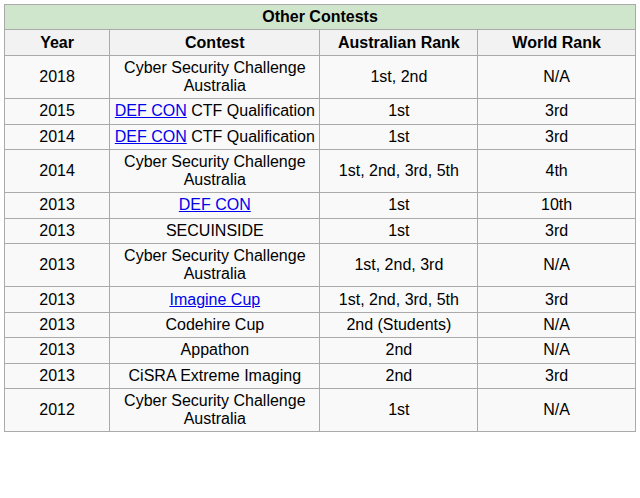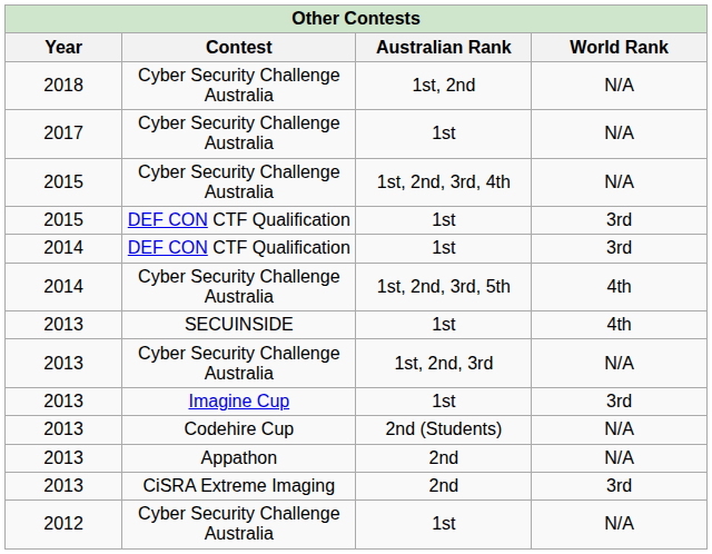 <table class="wikitable" style="text-align:center; width:50%">
 <tr>
 <th colspan="4" style="width:100%;background:#d0e6cc;">Other Contests</th>
 </tr>
 <tr>
 <th style="width:10%;">Year</th>
 <th style="width:20%;">Contest</th>
 <th style="width:15%;">Australian Rank</th>
 <th style="width:15%;">World Rank</th>
 </tr>
 <tr>
 <td>2018</td>
 <td>Cyber Security Challenge Australia</td>
 <td>1st, 2nd</td>
+<td>N/A</td>
+</tr>
+<tr>
+<td>2017</td>
+<td>Cyber Security Challenge Australia</td>
+<td>1st</td>
+<td>N/A</td>
+</tr>
+<tr style="text-align:center;">
+<td>2015</td>
+<td>Cyber Security Challenge Australia</td>
+<td>1st, 2nd, 3rd, 4th</td>
 <td>N/A</td>
 </tr>
 <tr style="text-align:center;">
 <td>2015</td>
 <td><a href='#'>DEF CON</a> CTF Qualification</td>
 <td>1st</td>
 <td>3rd</td>
 </tr>
 <tr style="text-align:center;">
 <td>2014</td>
 <td><a href='#'>DEF CON</a> CTF Qualification</td>
 <td>1st</td>
 <td>3rd</td>
 </tr>
 <tr style="text-align:center;">
 <td>2014</td>
 <td>Cyber Security Challenge Australia</td>
 <td>1st, 2nd, 3rd, 5th</td>
 <td>4th</td>
 </tr>
 <tr style="text-align:center;">
 <td>2013</td>
-<td><a href='#'>DEF CON</a></td>
-<td>1st</td>
-<td>10th</td>
-</tr>
-<tr style="text-align:center;">
-<td>2013</td>
 <td>SECUINSIDE</td>
 <td>1st</td>
-<td>3rd</td>
+<td>4th</td>
 </tr>
 <tr style="text-align:center;">
 <td>2013</td>
 <td>Cyber Security Challenge Australia</td>
 <td>1st, 2nd, 3rd</td>
 <td>N/A</td>
 </tr>
 <tr style="text-align:center;">
 <td>2013</td>
 <td><a href='#'>Imagine Cup</a></td>
-<td>1st, 2nd, 3rd, 5th</td>
+<td>1st</td>
 <td>3rd</td>
 </tr>
 <tr style="text-align:center;">
 <td>2013</td>
 <td>Codehire Cup</td>
 <td>2nd (Students)</td>
 <td>N/A</td>
 </tr>
 <tr style="text-align:center;">
 <td>2013</td>
 <td>Appathon</td>
 <td>2nd</td>
 <td>N/A</td>
 </tr>
 <tr style="text-align:center;">
 <td>2013</td>
 <td>CiSRA Extreme Imaging</td>
 <td>2nd</td>
 <td>3rd</td>
 </tr>
 <tr style="text-align:center;">
 <td>2012</td>
 <td>Cyber Security Challenge Australia</td>
 <td>1st</td>
 <td>N/A</td>
 </tr>
 </table>
